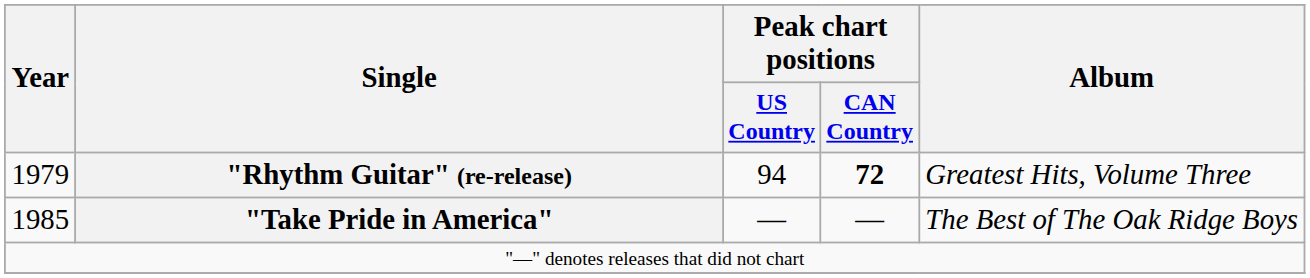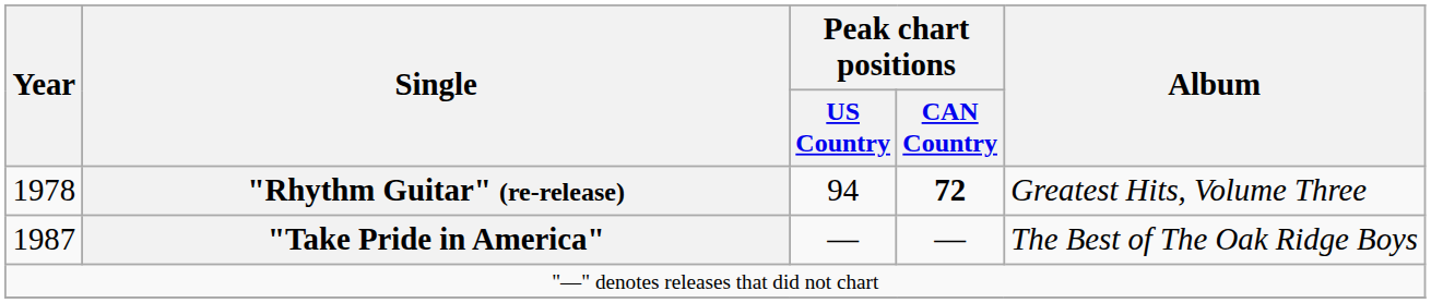 <table class="wikitable plainrowheaders" style="text-align:center;">
 <tr>
 <th rowspan="2">Year</th>
 <th rowspan="2" style="width:22em;">Single</th>
 <th colspan="2">Peak chart<br>positions</th>
 <th rowspan="2">Album</th>
 </tr>
 <tr style="font-size:smaller;">
 <th width="45"><a href='#'>US Country</a><br></th>
 <th width="45"><a href='#'>CAN Country</a><br></th>
 </tr>
 <tr>
-<td>1979</td>
+<td>1978</td>
 <th scope="row">"Rhythm Guitar" <small>(re-release)</small></th>
 <td>94</td>
 <td><strong>72</strong></td>
 <td align="left"><em>Greatest Hits, Volume Three</em></td>
 </tr>
 <tr>
-<td>1985</td>
+<td>1987</td>
 <th scope="row">"Take Pride in America"</th>
 <td>—</td>
 <td>—</td>
 <td align="left"><em>The Best of The Oak Ridge Boys</em></td>
 </tr>
 <tr>
 <td colspan="10" style="font-size:8pt">"—" denotes releases that did not chart</td>
 </tr>
 <tr>
 </tr>
 </table>
